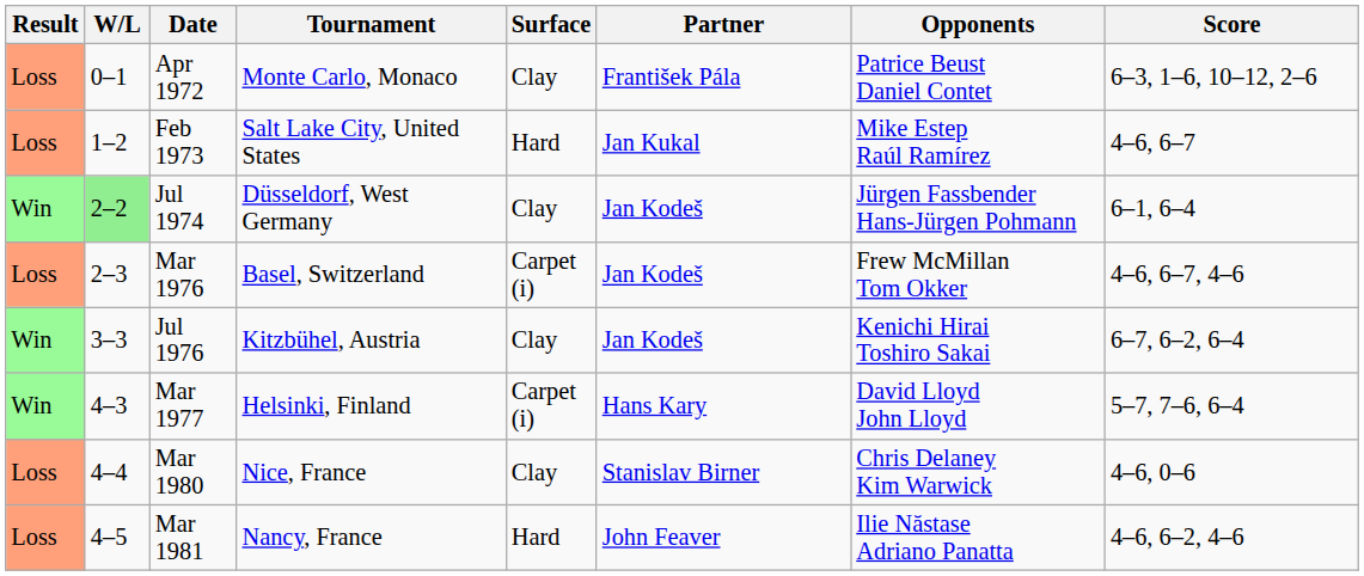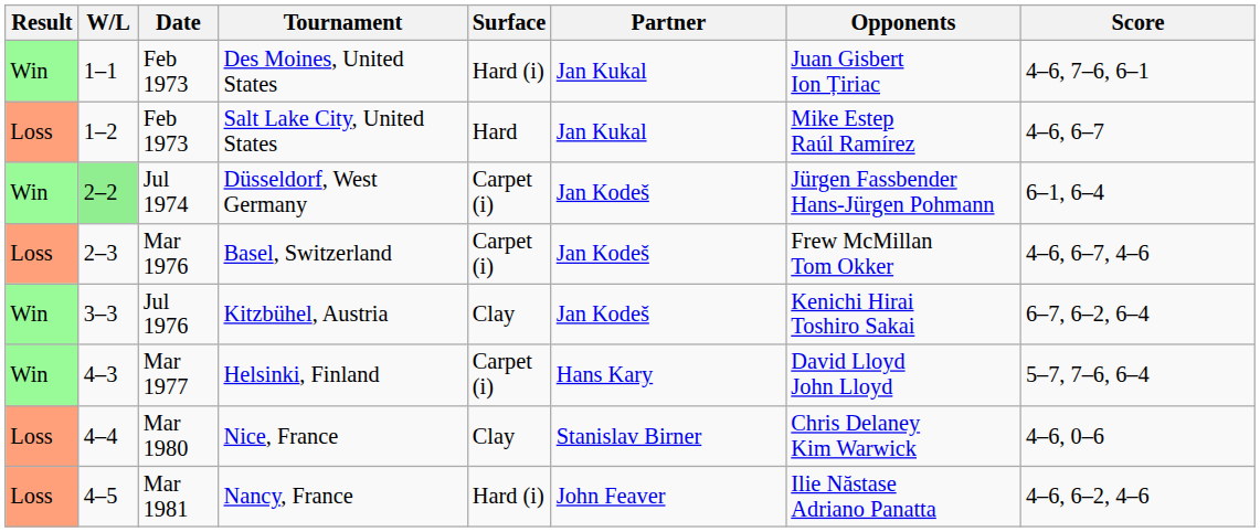 <table class="sortable wikitable">
 <tr>
 <th style="width:45px">Result</th>
 <th style="width:35px" class="unsortable">W/L</th>
 <th style="width:50px">Date</th>
 <th style="width:170px">Tournament</th>
 <th style="width:50px">Surface</th>
 <th style="width:160px">Partner</th>
 <th style="width:160px">Opponents</th>
 <th style="width:160px" class="unsortable">Score</th>
 </tr>
 <tr>
-<td style="background:#ffa07a;">Loss</td>
-<td>0–1</td>
-<td>Apr 1972</td>
-<td><a href='#'>Monte Carlo</a>, Monaco</td>
-<td>Clay</td>
-<td> <a href='#'>František Pála</a></td>
-<td> <a href='#'>Patrice Beust</a><br> <a href='#'>Daniel Contet</a></td>
-<td>6–3, 1–6, 10–12, 2–6</td>
+<td style="background:#98fb98;">Win</td>
+<td>1–1</td>
+<td>Feb 1973</td>
+<td><a href='#'>Des Moines</a>, United States</td>
+<td>Hard (i)</td>
+<td> <a href='#'>Jan Kukal</a></td>
+<td> <a href='#'>Juan Gisbert</a> <br>  <a href='#'>Ion Țiriac</a></td>
+<td>4–6, 7–6, 6–1</td>
 </tr>
 <tr>
 <td style="background:#ffa07a;">Loss</td>
 <td>1–2</td>
 <td>Feb 1973</td>
 <td><a href='#'>Salt Lake City</a>, United States</td>
 <td>Hard</td>
 <td> <a href='#'>Jan Kukal</a></td>
 <td> <a href='#'>Mike Estep</a><br> <a href='#'>Raúl Ramírez</a></td>
 <td>4–6, 6–7</td>
 </tr>
 <tr>
 <td style="background:#98fb98;">Win</td>
 <td style="background: lightgreen;">2–2</td>
 <td>Jul 1974</td>
 <td><a href='#'>Düsseldorf</a>, West Germany</td>
-<td>Clay</td>
+<td>Carpet (i)</td>
 <td> <a href='#'>Jan Kodeš</a></td>
 <td> <a href='#'>Jürgen Fassbender</a> <br>  <a href='#'>Hans-Jürgen Pohmann</a></td>
 <td>6–1, 6–4</td>
 </tr>
 <tr>
 <td style="background:#ffa07a;">Loss</td>
 <td>2–3</td>
 <td>Mar 1976</td>
 <td><a href='#'>Basel</a>, Switzerland</td>
 <td>Carpet (i)</td>
 <td> <a href='#'>Jan Kodeš</a></td>
 <td> Frew McMillan <br>  <a href='#'>Tom Okker</a></td>
 <td>4–6, 6–7, 4–6</td>
 </tr>
 <tr>
 <td style="background:#98fb98;">Win</td>
 <td>3–3</td>
 <td>Jul 1976</td>
 <td><a href='#'>Kitzbühel</a>, Austria</td>
 <td>Clay</td>
 <td> <a href='#'>Jan Kodeš</a></td>
 <td> <a href='#'>Kenichi Hirai</a> <br>  <a href='#'>Toshiro Sakai</a></td>
 <td>6–7, 6–2, 6–4</td>
 </tr>
 <tr>
 <td style="background:#98fb98;">Win</td>
 <td>4–3</td>
 <td>Mar 1977</td>
 <td><a href='#'>Helsinki</a>, Finland</td>
 <td>Carpet (i)</td>
 <td> <a href='#'>Hans Kary</a></td>
 <td> <a href='#'>David Lloyd</a> <br>  <a href='#'>John Lloyd</a></td>
 <td>5–7, 7–6, 6–4</td>
 </tr>
 <tr>
 <td style="background:#ffa07a;">Loss</td>
 <td>4–4</td>
 <td>Mar 1980</td>
 <td><a href='#'>Nice</a>, France</td>
 <td>Clay</td>
 <td> <a href='#'>Stanislav Birner</a></td>
 <td> <a href='#'>Chris Delaney</a> <br>  <a href='#'>Kim Warwick</a></td>
 <td>4–6, 0–6</td>
 </tr>
 <tr>
 <td style="background:#ffa07a;">Loss</td>
 <td>4–5</td>
 <td>Mar 1981</td>
 <td><a href='#'>Nancy</a>, France</td>
-<td>Hard</td>
+<td>Hard (i)</td>
 <td> <a href='#'>John Feaver</a></td>
 <td> <a href='#'>Ilie Năstase</a> <br>  <a href='#'>Adriano Panatta</a></td>
 <td>4–6, 6–2, 4–6</td>
 </tr>
 </table>
